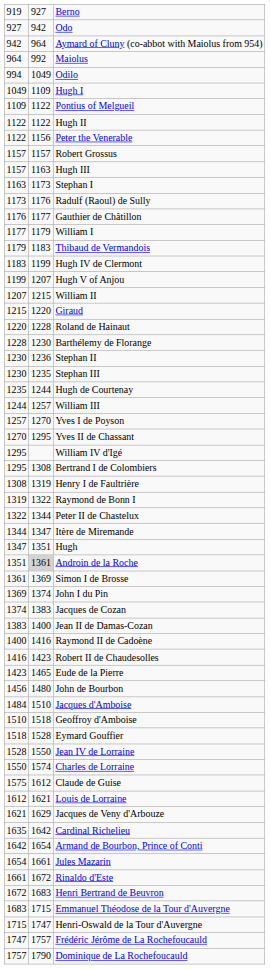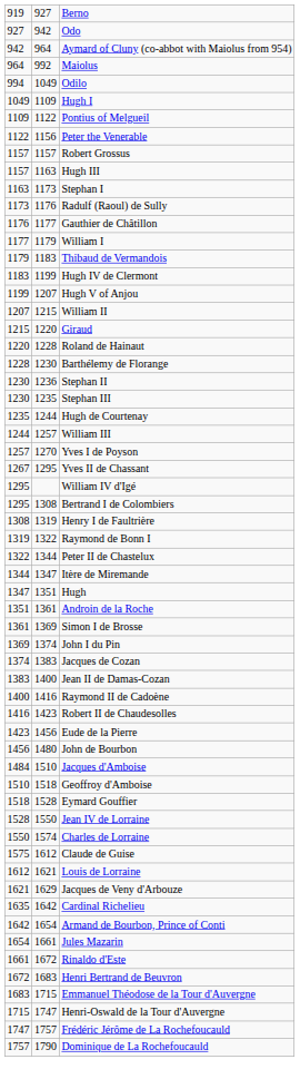 <table class="wikitable">
 <tr>
 <td>919</td>
 <td>927</td>
 <td><a href='#'>Berno</a></td>
 </tr>
 <tr>
 <td>927</td>
 <td>942</td>
 <td><a href='#'>Odo</a></td>
 </tr>
 <tr>
 <td>942</td>
 <td>964</td>
 <td><a href='#'>Aymard of Cluny</a> (co-abbot with Maiolus from 954)</td>
 </tr>
 <tr>
 <td>964</td>
 <td>992</td>
 <td><a href='#'>Maiolus</a></td>
 </tr>
 <tr>
 <td>994</td>
 <td>1049</td>
 <td><a href='#'>Odilo</a></td>
 </tr>
 <tr>
 <td>1049</td>
 <td>1109</td>
 <td><a href='#'>Hugh I</a></td>
 </tr>
 <tr>
 <td>1109</td>
 <td>1122</td>
 <td><a href='#'>Pontius of Melgueil</a></td>
-</tr>
-<tr>
-<td>1122</td>
-<td>1122</td>
-<td>Hugh II</td>
 </tr>
 <tr>
 <td>1122</td>
 <td>1156</td>
 <td><a href='#'>Peter the Venerable</a></td>
 </tr>
 <tr>
 <td>1157</td>
 <td>1157</td>
 <td>Robert Grossus</td>
 </tr>
 <tr>
 <td>1157</td>
 <td>1163</td>
 <td>Hugh III</td>
 </tr>
 <tr>
 <td>1163</td>
 <td>1173</td>
 <td>Stephan I</td>
 </tr>
 <tr>
 <td>1173</td>
 <td>1176</td>
 <td>Radulf (Raoul) de Sully</td>
 </tr>
 <tr>
 <td>1176</td>
 <td>1177</td>
 <td>Gauthier de Châtillon</td>
 </tr>
 <tr>
 <td>1177</td>
 <td>1179</td>
 <td>William I</td>
 </tr>
 <tr>
 <td>1179</td>
 <td>1183</td>
 <td><a href='#'>Thibaud de Vermandois</a></td>
 </tr>
 <tr>
 <td>1183</td>
 <td>1199</td>
 <td>Hugh IV de Clermont</td>
 </tr>
 <tr>
 <td>1199</td>
 <td>1207</td>
 <td>Hugh V of Anjou</td>
 </tr>
 <tr>
 <td>1207</td>
 <td>1215</td>
 <td>William II</td>
 </tr>
 <tr>
 <td>1215</td>
 <td>1220</td>
 <td><a href='#'>Giraud</a></td>
 </tr>
 <tr>
 <td>1220</td>
 <td>1228</td>
 <td>Roland de Hainaut</td>
 </tr>
 <tr>
 <td>1228</td>
 <td>1230</td>
 <td>Barthélemy de Florange</td>
 </tr>
 <tr>
 <td>1230</td>
 <td>1236</td>
 <td>Stephan II</td>
 </tr>
 <tr>
 <td>1230</td>
 <td>1235</td>
 <td>Stephan III</td>
 </tr>
 <tr>
 <td>1235</td>
 <td>1244</td>
 <td>Hugh de Courtenay</td>
 </tr>
 <tr>
 <td>1244</td>
 <td>1257</td>
 <td>William III</td>
 </tr>
 <tr>
 <td>1257</td>
 <td>1270</td>
 <td>Yves I de Poyson</td>
 </tr>
 <tr>
-<td>1270</td>
+<td>1267</td>
 <td>1295</td>
 <td>Yves II de Chassant</td>
 </tr>
 <tr>
 <td>1295</td>
 <td></td>
 <td>William IV d'Igé</td>
 </tr>
 <tr>
 <td>1295</td>
 <td>1308</td>
 <td>Bertrand I de Colombiers</td>
 </tr>
 <tr>
 <td>1308</td>
 <td>1319</td>
 <td>Henry I de Faultrière</td>
 </tr>
 <tr>
 <td>1319</td>
 <td>1322</td>
 <td>Raymond de Bonn I</td>
 </tr>
 <tr>
 <td>1322</td>
 <td>1344</td>
 <td>Peter II de Chastelux</td>
 </tr>
 <tr>
 <td>1344</td>
 <td>1347</td>
 <td>Itère de Miremande</td>
 </tr>
 <tr>
 <td>1347</td>
 <td>1351</td>
 <td>Hugh</td>
 </tr>
 <tr>
 <td>1351</td>
-<td style="background: lightgrey;">1361</td>
+<td>1361</td>
 <td><a href='#'>Androin de la Roche</a></td>
 </tr>
 <tr>
 <td>1361</td>
 <td>1369</td>
 <td>Simon I de Brosse</td>
 </tr>
 <tr>
 <td>1369</td>
 <td>1374</td>
 <td>John I du Pin</td>
 </tr>
 <tr>
 <td>1374</td>
 <td>1383</td>
 <td>Jacques de Cozan</td>
 </tr>
 <tr>
 <td>1383</td>
 <td>1400</td>
 <td>Jean II de Damas-Cozan</td>
 </tr>
 <tr>
 <td>1400</td>
 <td>1416</td>
 <td>Raymond II de Cadoène</td>
 </tr>
 <tr>
 <td>1416</td>
 <td>1423</td>
 <td>Robert II de Chaudesolles</td>
 </tr>
 <tr>
 <td>1423</td>
-<td>1465</td>
+<td>1456</td>
 <td>Eude de la Pierre</td>
 </tr>
 <tr>
 <td>1456</td>
 <td>1480</td>
 <td>John de Bourbon</td>
 </tr>
 <tr>
 <td>1484</td>
 <td>1510</td>
 <td><a href='#'>Jacques d'Amboise</a></td>
 </tr>
 <tr>
 <td>1510</td>
 <td>1518</td>
 <td>Geoffroy d'Amboise</td>
 </tr>
 <tr>
 <td>1518</td>
 <td>1528</td>
 <td>Eymard Gouffier</td>
 </tr>
 <tr>
 <td>1528</td>
 <td>1550</td>
 <td><a href='#'>Jean IV de Lorraine</a></td>
 </tr>
 <tr>
 <td>1550</td>
 <td>1574</td>
 <td><a href='#'>Charles de Lorraine</a></td>
 </tr>
 <tr>
 <td>1575</td>
 <td>1612</td>
 <td>Claude de Guise</td>
 </tr>
 <tr>
 <td>1612</td>
 <td>1621</td>
 <td><a href='#'>Louis de Lorraine</a></td>
 </tr>
 <tr>
 <td>1621</td>
 <td>1629</td>
 <td>Jacques de Veny d'Arbouze</td>
 </tr>
 <tr>
 <td>1635</td>
 <td>1642</td>
 <td><a href='#'>Cardinal Richelieu</a></td>
 </tr>
 <tr>
 <td>1642</td>
 <td>1654</td>
 <td><a href='#'>Armand de Bourbon, Prince of Conti</a></td>
 </tr>
 <tr>
 <td>1654</td>
 <td>1661</td>
 <td><a href='#'>Jules Mazarin</a></td>
 </tr>
 <tr>
 <td>1661</td>
 <td>1672</td>
 <td><a href='#'>Rinaldo d'Este</a></td>
 </tr>
 <tr>
 <td>1672</td>
 <td>1683</td>
 <td><a href='#'>Henri Bertrand de Beuvron</a></td>
 </tr>
 <tr>
 <td>1683</td>
 <td>1715</td>
 <td><a href='#'>Emmanuel Théodose de la Tour d'Auvergne</a></td>
 </tr>
 <tr>
 <td>1715</td>
 <td>1747</td>
 <td>Henri-Oswald de la Tour d'Auvergne</td>
 </tr>
 <tr>
 <td>1747</td>
 <td>1757</td>
 <td><a href='#'>Frédéric Jérôme de La Rochefoucauld</a></td>
 </tr>
 <tr>
 <td>1757</td>
 <td>1790</td>
 <td><a href='#'>Dominique de La Rochefoucauld</a></td>
 </tr>
 </table>
